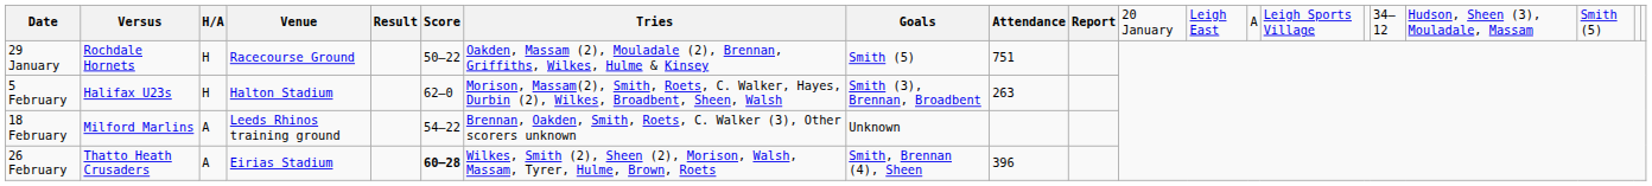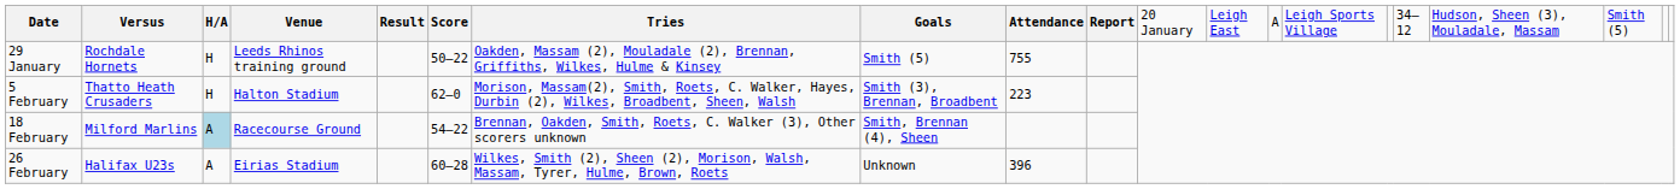 <table class="wikitable defaultleft col3center col6center col9right" style="font-size:90%;">
 <tr>
 <th>Date</th>
 <th>Versus</th>
 <th>H/A</th>
 <th>Venue</th>
 <th>Result</th>
 <th>Score</th>
 <th>Tries</th>
 <th>Goals</th>
 <th>Attendance</th>
 <th>Report</th>
 <td>20 January</td>
 <td><a href='#'>Leigh East</a></td>
 <td>A</td>
 <td><a href='#'>Leigh Sports Village</a></td>
 <td></td>
 <td>34–12</td>
 <td><a href='#'>Hudson</a>, <a href='#'>Sheen</a> (3), <a href='#'>Mouladale</a>, <a href='#'>Massam</a></td>
 <td><a href='#'>Smith</a> (5)</td>
 <td></td>
 <td></td>
 </tr>
 <tr>
 <td>29 January</td>
 <td><a href='#'>Rochdale Hornets</a></td>
 <td>H</td>
-<td><a href='#'>Racecourse Ground</a></td>
+<td><a href='#'>Leeds Rhinos</a> training ground</td>
 <td></td>
 <td>50–22</td>
 <td><a href='#'>Oakden</a>, <a href='#'>Massam</a> (2), <a href='#'>Mouladale</a> (2), <a href='#'>Brennan</a>, <a href='#'>Griffiths</a>, <a href='#'>Wilkes</a>, <a href='#'>Hulme</a> & <a href='#'>Kinsey</a></td>
 <td><a href='#'>Smith</a> (5)</td>
-<td>751</td>
+<td>755</td>
 <td></td>
 </tr>
 <tr>
 <td>5 February</td>
-<td><a href='#'>Halifax U23s</a></td>
+<td><a href='#'>Thatto Heath Crusaders</a></td>
 <td>H</td>
 <td><a href='#'>Halton Stadium</a></td>
 <td></td>
 <td>62–0</td>
 <td><a href='#'>Morison</a>, <a href='#'>Massam</a>(2), <a href='#'>Smith</a>, <a href='#'>Roets</a>, C. Walker, Hayes, <a href='#'>Durbin</a> (2), <a href='#'>Wilkes</a>, <a href='#'>Broadbent</a>, <a href='#'>Sheen</a>, <a href='#'>Walsh</a></td>
 <td><a href='#'>Smith</a> (3), <a href='#'>Brennan</a>, <a href='#'>Broadbent</a></td>
-<td>263</td>
+<td>223</td>
 <td></td>
 </tr>
 <tr>
 <td>18 February</td>
 <td><a href='#'>Milford Marlins</a></td>
-<td>A</td>
-<td><a href='#'>Leeds Rhinos</a> training ground</td>
+<td style="background: lightblue;">A</td>
+<td><a href='#'>Racecourse Ground</a></td>
 <td></td>
 <td>54–22</td>
 <td><a href='#'>Brennan</a>, <a href='#'>Oakden</a>, <a href='#'>Smith</a>, <a href='#'>Roets</a>, C. Walker (3), Other scorers unknown</td>
-<td>Unknown</td>
+<td><a href='#'>Smith</a>, <a href='#'>Brennan</a> (4), <a href='#'>Sheen</a></td>
 <td></td>
 <td></td>
 </tr>
 <tr>
 <td>26 February</td>
-<td><a href='#'>Thatto Heath Crusaders</a></td>
+<td><a href='#'>Halifax U23s</a></td>
 <td>A</td>
 <td><a href='#'>Eirias Stadium</a></td>
 <td></td>
-<td><strong>60–28</strong></td>
+<td>60–28</td>
 <td><a href='#'>Wilkes</a>, <a href='#'>Smith</a> (2), <a href='#'>Sheen</a> (2), <a href='#'>Morison</a>,  <a href='#'>Walsh</a>, <a href='#'>Massam</a>, Tyrer, <a href='#'>Hulme</a>, <a href='#'>Brown</a>, <a href='#'>Roets</a></td>
-<td><a href='#'>Smith</a>, <a href='#'>Brennan</a> (4), <a href='#'>Sheen</a></td>
+<td>Unknown</td>
 <td>396</td>
 <td></td>
 </tr>
 </table>
